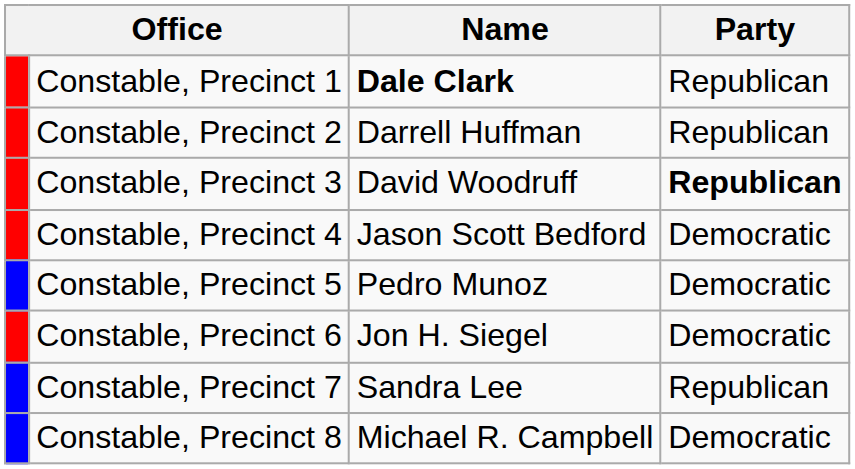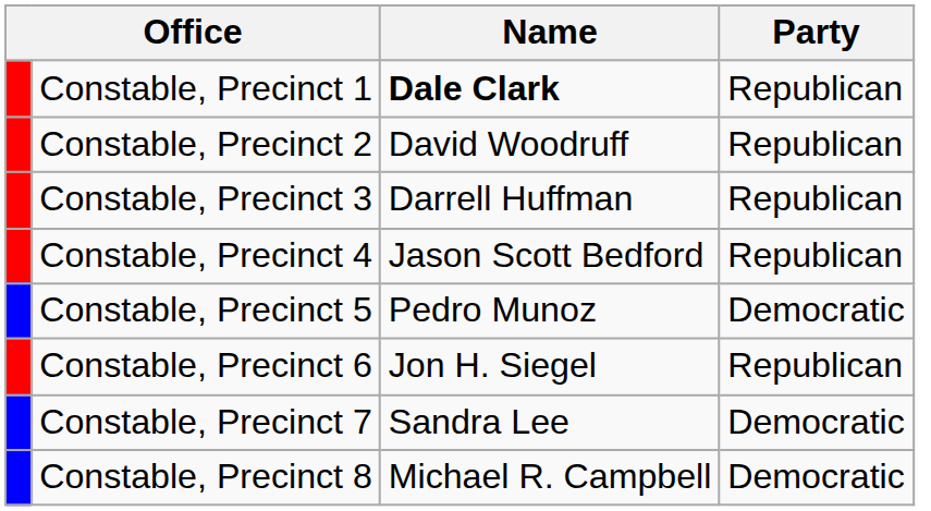 <table class="wikitable">
 <tr>
 <th colspan="2">Office</th>
 <th>Name</th>
 <th>Party</th>
 </tr>
 <tr>
 <td style="background:red"> </td>
 <td>Constable, Precinct 1</td>
 <td><strong>Dale Clark</strong></td>
 <td>Republican</td>
 </tr>
 <tr>
 <td style="background:red"> </td>
 <td>Constable, Precinct 2</td>
+<td>David Woodruff</td>
+<td>Republican</td>
+</tr>
+<tr>
+<td style="background:red"> </td>
+<td>Constable, Precinct 3</td>
 <td>Darrell Huffman</td>
 <td>Republican</td>
 </tr>
 <tr>
 <td style="background:red"> </td>
-<td>Constable, Precinct 3</td>
-<td>David Woodruff</td>
-<td><strong>Republican</strong></td>
-</tr>
-<tr>
-<td style="background:red"> </td>
 <td>Constable, Precinct 4</td>
 <td>Jason Scott Bedford</td>
-<td>Democratic</td>
+<td>Republican</td>
 </tr>
 <tr>
 <td style="background:blue"> </td>
 <td>Constable, Precinct 5</td>
 <td>Pedro Munoz</td>
 <td>Democratic</td>
 </tr>
 <tr>
 <td style="background:red"> </td>
 <td>Constable, Precinct 6</td>
 <td>Jon H. Siegel</td>
-<td>Democratic</td>
+<td>Republican</td>
 </tr>
 <tr>
 <td style="background:blue"> </td>
 <td>Constable, Precinct 7</td>
 <td>Sandra Lee</td>
-<td>Republican</td>
+<td>Democratic</td>
 </tr>
 <tr>
 <td style="background:blue"> </td>
 <td>Constable, Precinct 8</td>
 <td>Michael R. Campbell</td>
 <td>Democratic</td>
 </tr>
 </table>
